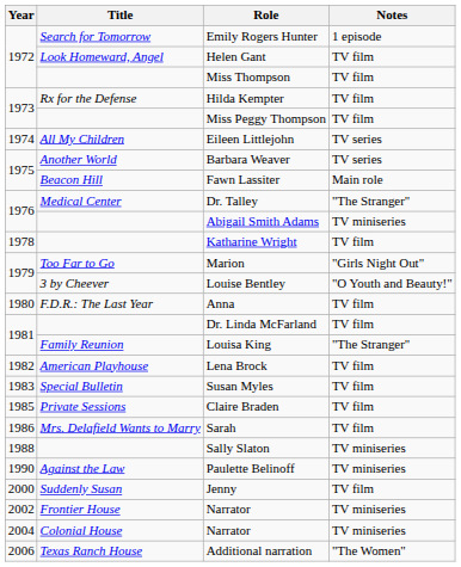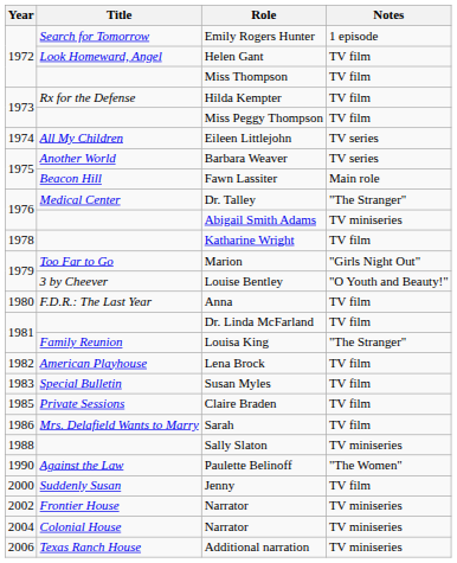 <table class="wikitable sortable">
 <tr>
 <th>Year</th>
 <th>Title</th>
 <th>Role</th>
 <th class="unsortable">Notes</th>
 </tr>
 <tr>
 <td rowspan="3">1972</td>
 <td><em><a href='#'>Search for Tomorrow</a></em></td>
 <td>Emily Rogers Hunter</td>
 <td>1 episode</td>
 </tr>
 <tr>
 <td><em><a href='#'>Look Homeward, Angel</a></em></td>
 <td>Helen Gant</td>
 <td>TV film</td>
 </tr>
 <tr>
 <td><em></em></td>
 <td>Miss Thompson</td>
 <td>TV film</td>
 </tr>
 <tr>
 <td rowspan="2">1973</td>
 <td><em>Rx for the Defense</em></td>
 <td>Hilda Kempter</td>
 <td>TV film</td>
 </tr>
 <tr>
 <td><em></em></td>
 <td>Miss Peggy Thompson</td>
 <td>TV film</td>
 </tr>
 <tr>
 <td>1974</td>
 <td><em><a href='#'>All My Children</a></em></td>
 <td>Eileen Littlejohn</td>
 <td>TV series</td>
 </tr>
 <tr>
 <td rowspan="2">1975</td>
 <td><em><a href='#'>Another World</a></em></td>
 <td>Barbara Weaver</td>
 <td>TV series</td>
 </tr>
 <tr>
 <td><em><a href='#'>Beacon Hill</a></em></td>
 <td>Fawn Lassiter</td>
 <td>Main role</td>
 </tr>
 <tr>
 <td rowspan="2">1976</td>
 <td><em><a href='#'>Medical Center</a></em></td>
 <td>Dr. Talley</td>
 <td>"The Stranger"</td>
 </tr>
 <tr>
 <td><em></em></td>
 <td><a href='#'>Abigail Smith Adams</a></td>
 <td>TV miniseries</td>
 </tr>
 <tr>
 <td>1978</td>
 <td><em></em></td>
 <td><a href='#'>Katharine Wright</a></td>
 <td>TV film</td>
 </tr>
 <tr>
 <td rowspan="2">1979</td>
 <td><em><a href='#'>Too Far to Go</a></em></td>
 <td>Marion</td>
 <td>"Girls Night Out"</td>
 </tr>
 <tr>
 <td><em>3 by Cheever</em></td>
 <td>Louise Bentley</td>
 <td>"O Youth and Beauty!"</td>
 </tr>
 <tr>
 <td>1980</td>
 <td><em>F.D.R.: The Last Year</em></td>
 <td>Anna</td>
 <td>TV film</td>
 </tr>
 <tr>
 <td rowspan="2">1981</td>
 <td><em></em></td>
 <td>Dr. Linda McFarland</td>
 <td>TV film</td>
 </tr>
 <tr>
 <td><em><a href='#'>Family Reunion</a></em></td>
 <td>Louisa King</td>
 <td>"The Stranger"</td>
 </tr>
 <tr>
 <td>1982</td>
 <td><em><a href='#'>American Playhouse</a></em></td>
 <td>Lena Brock</td>
 <td>TV film</td>
 </tr>
 <tr>
 <td>1983</td>
 <td><em><a href='#'>Special Bulletin</a></em></td>
 <td>Susan Myles</td>
 <td>TV film</td>
 </tr>
 <tr>
 <td>1985</td>
 <td><em><a href='#'>Private Sessions</a></em></td>
 <td>Claire Braden</td>
 <td>TV film</td>
 </tr>
 <tr>
 <td>1986</td>
 <td><em><a href='#'>Mrs. Delafield Wants to Marry</a></em></td>
 <td>Sarah</td>
 <td>TV film</td>
 </tr>
 <tr>
 <td>1988</td>
 <td><em></em></td>
 <td>Sally Slaton</td>
 <td>TV miniseries</td>
 </tr>
 <tr>
 <td>1990</td>
 <td><em><a href='#'>Against the Law</a></em></td>
 <td>Paulette Belinoff</td>
-<td>TV miniseries</td>
+<td>"The Women"</td>
 </tr>
 <tr>
 <td>2000</td>
 <td><em><a href='#'>Suddenly Susan</a></em></td>
 <td>Jenny</td>
 <td>TV film</td>
 </tr>
 <tr>
 <td>2002</td>
 <td><em><a href='#'>Frontier House</a></em></td>
 <td>Narrator</td>
 <td>TV miniseries</td>
 </tr>
 <tr>
 <td>2004</td>
 <td><em><a href='#'>Colonial House</a></em></td>
 <td>Narrator</td>
 <td>TV miniseries</td>
 </tr>
 <tr>
 <td>2006</td>
 <td><em><a href='#'>Texas Ranch House</a></em></td>
 <td>Additional narration</td>
-<td>"The Women"</td>
+<td>TV miniseries</td>
 </tr>
 </table>
